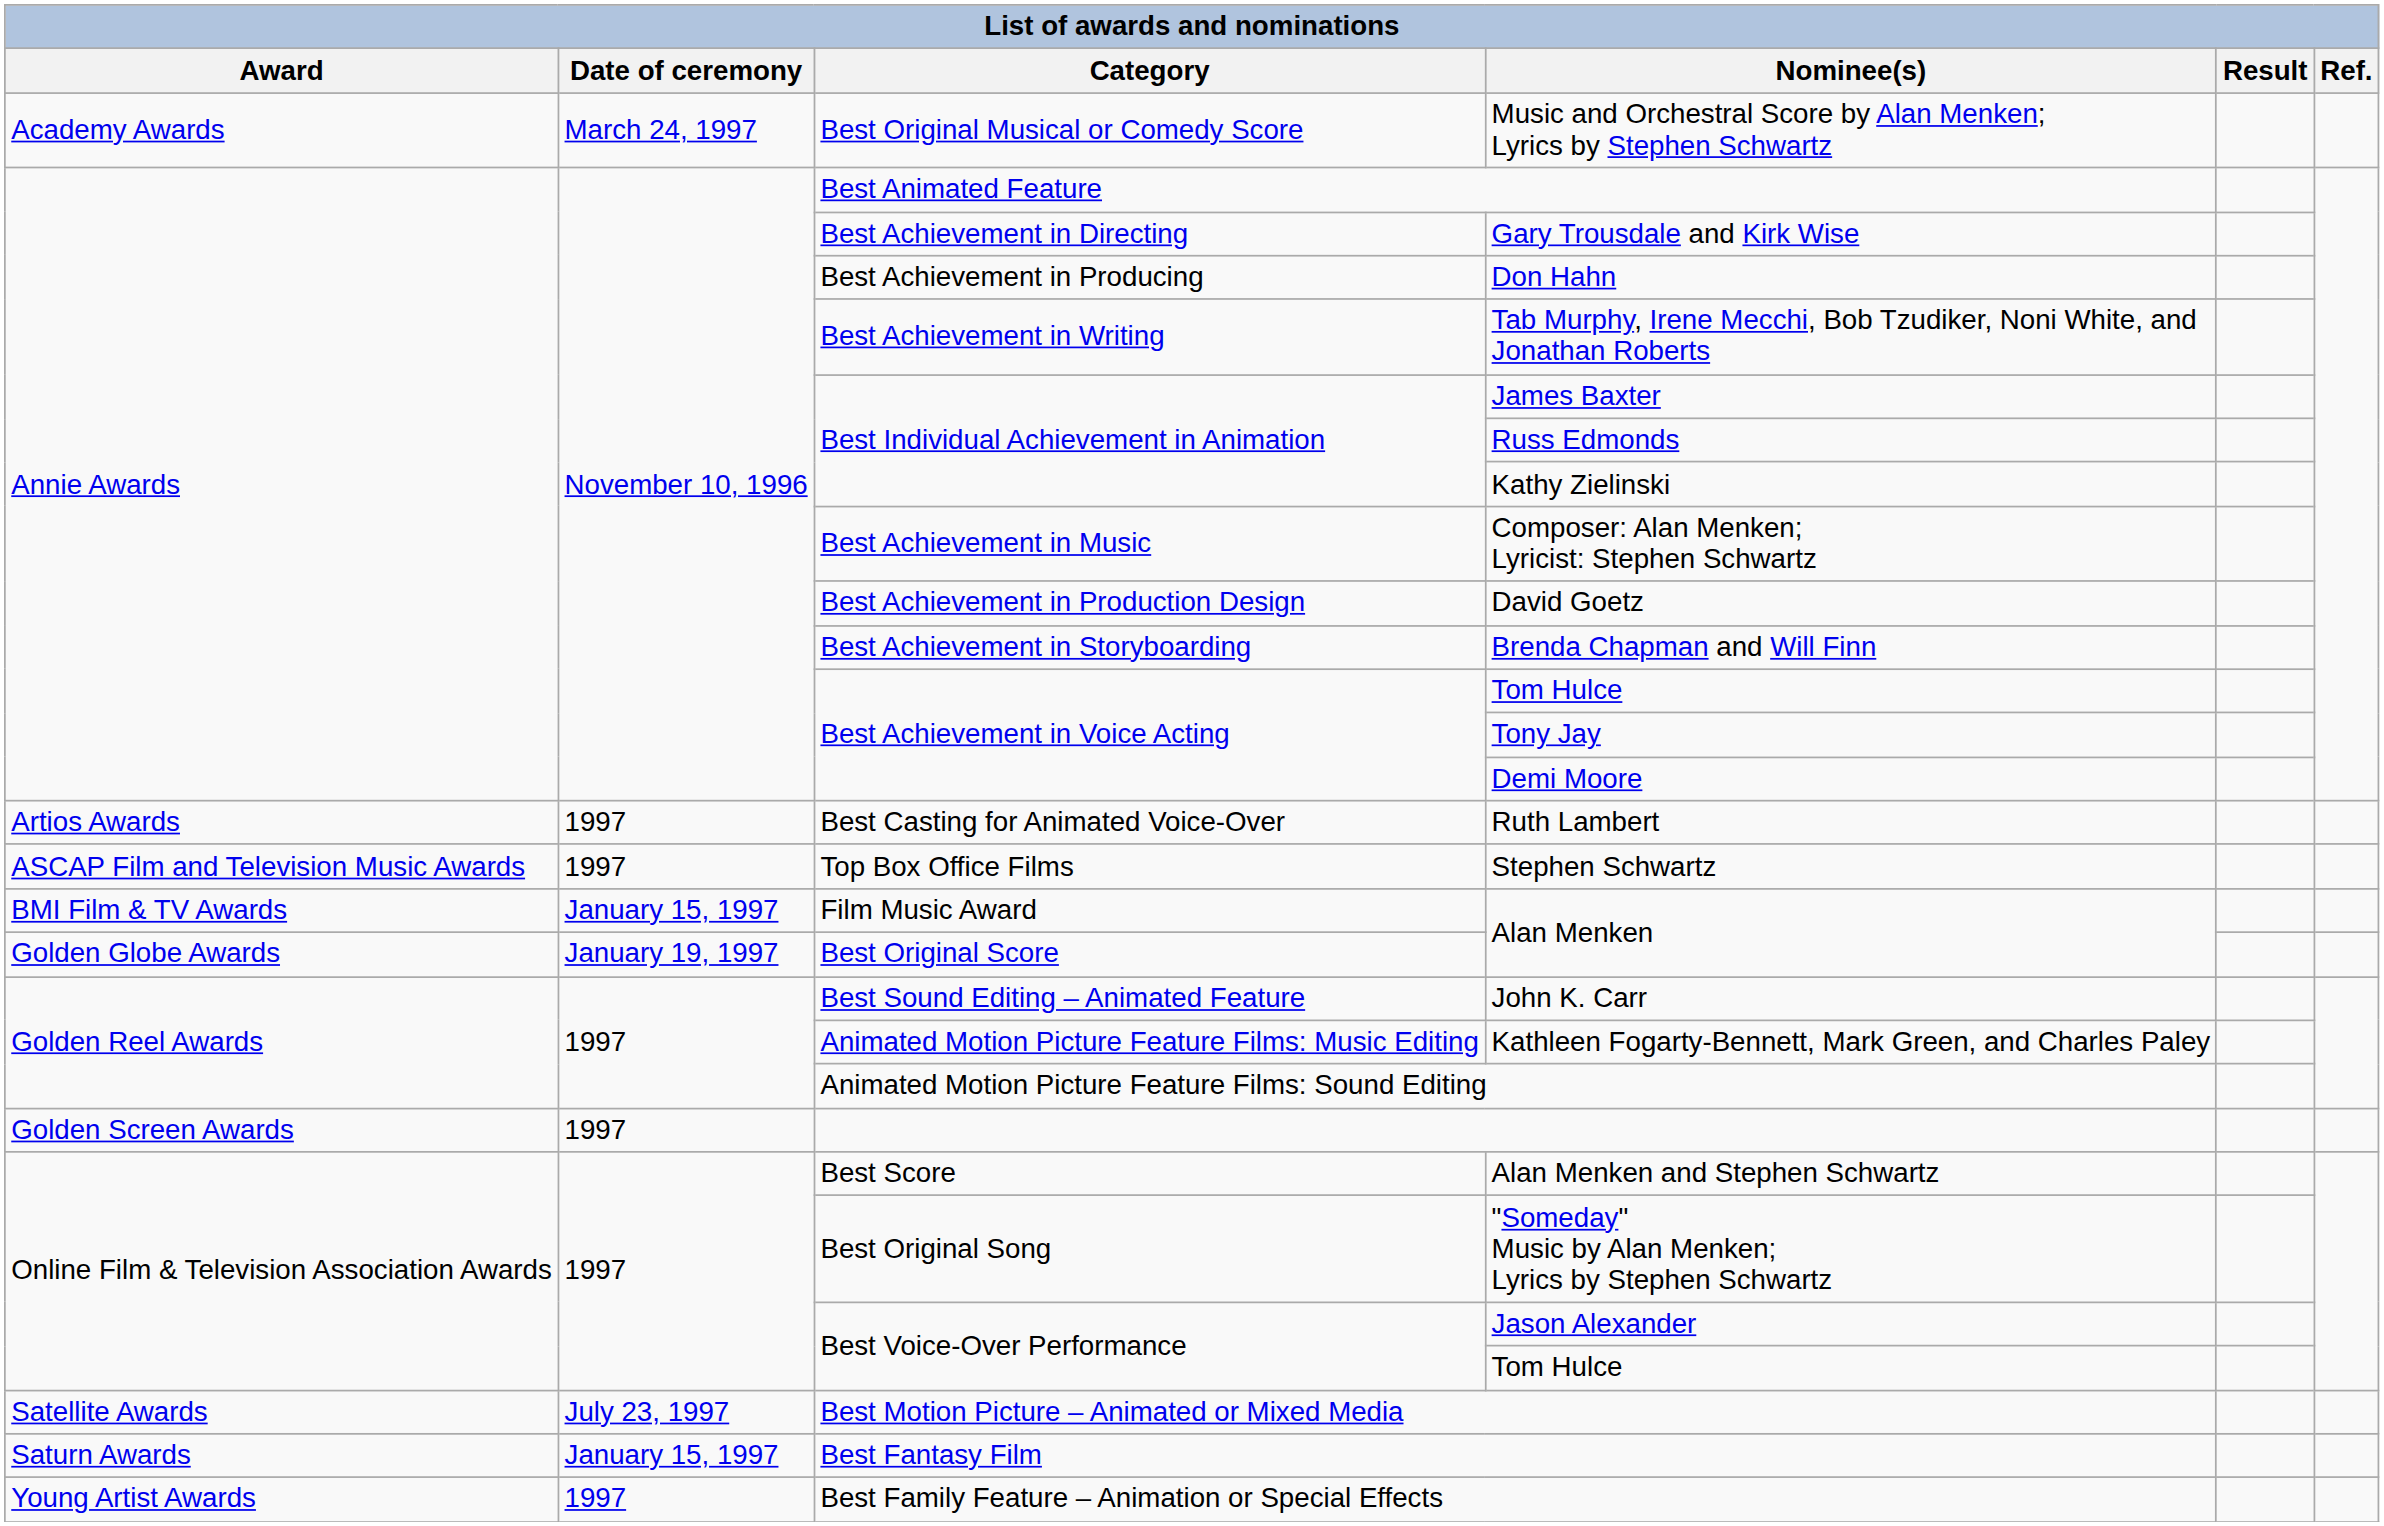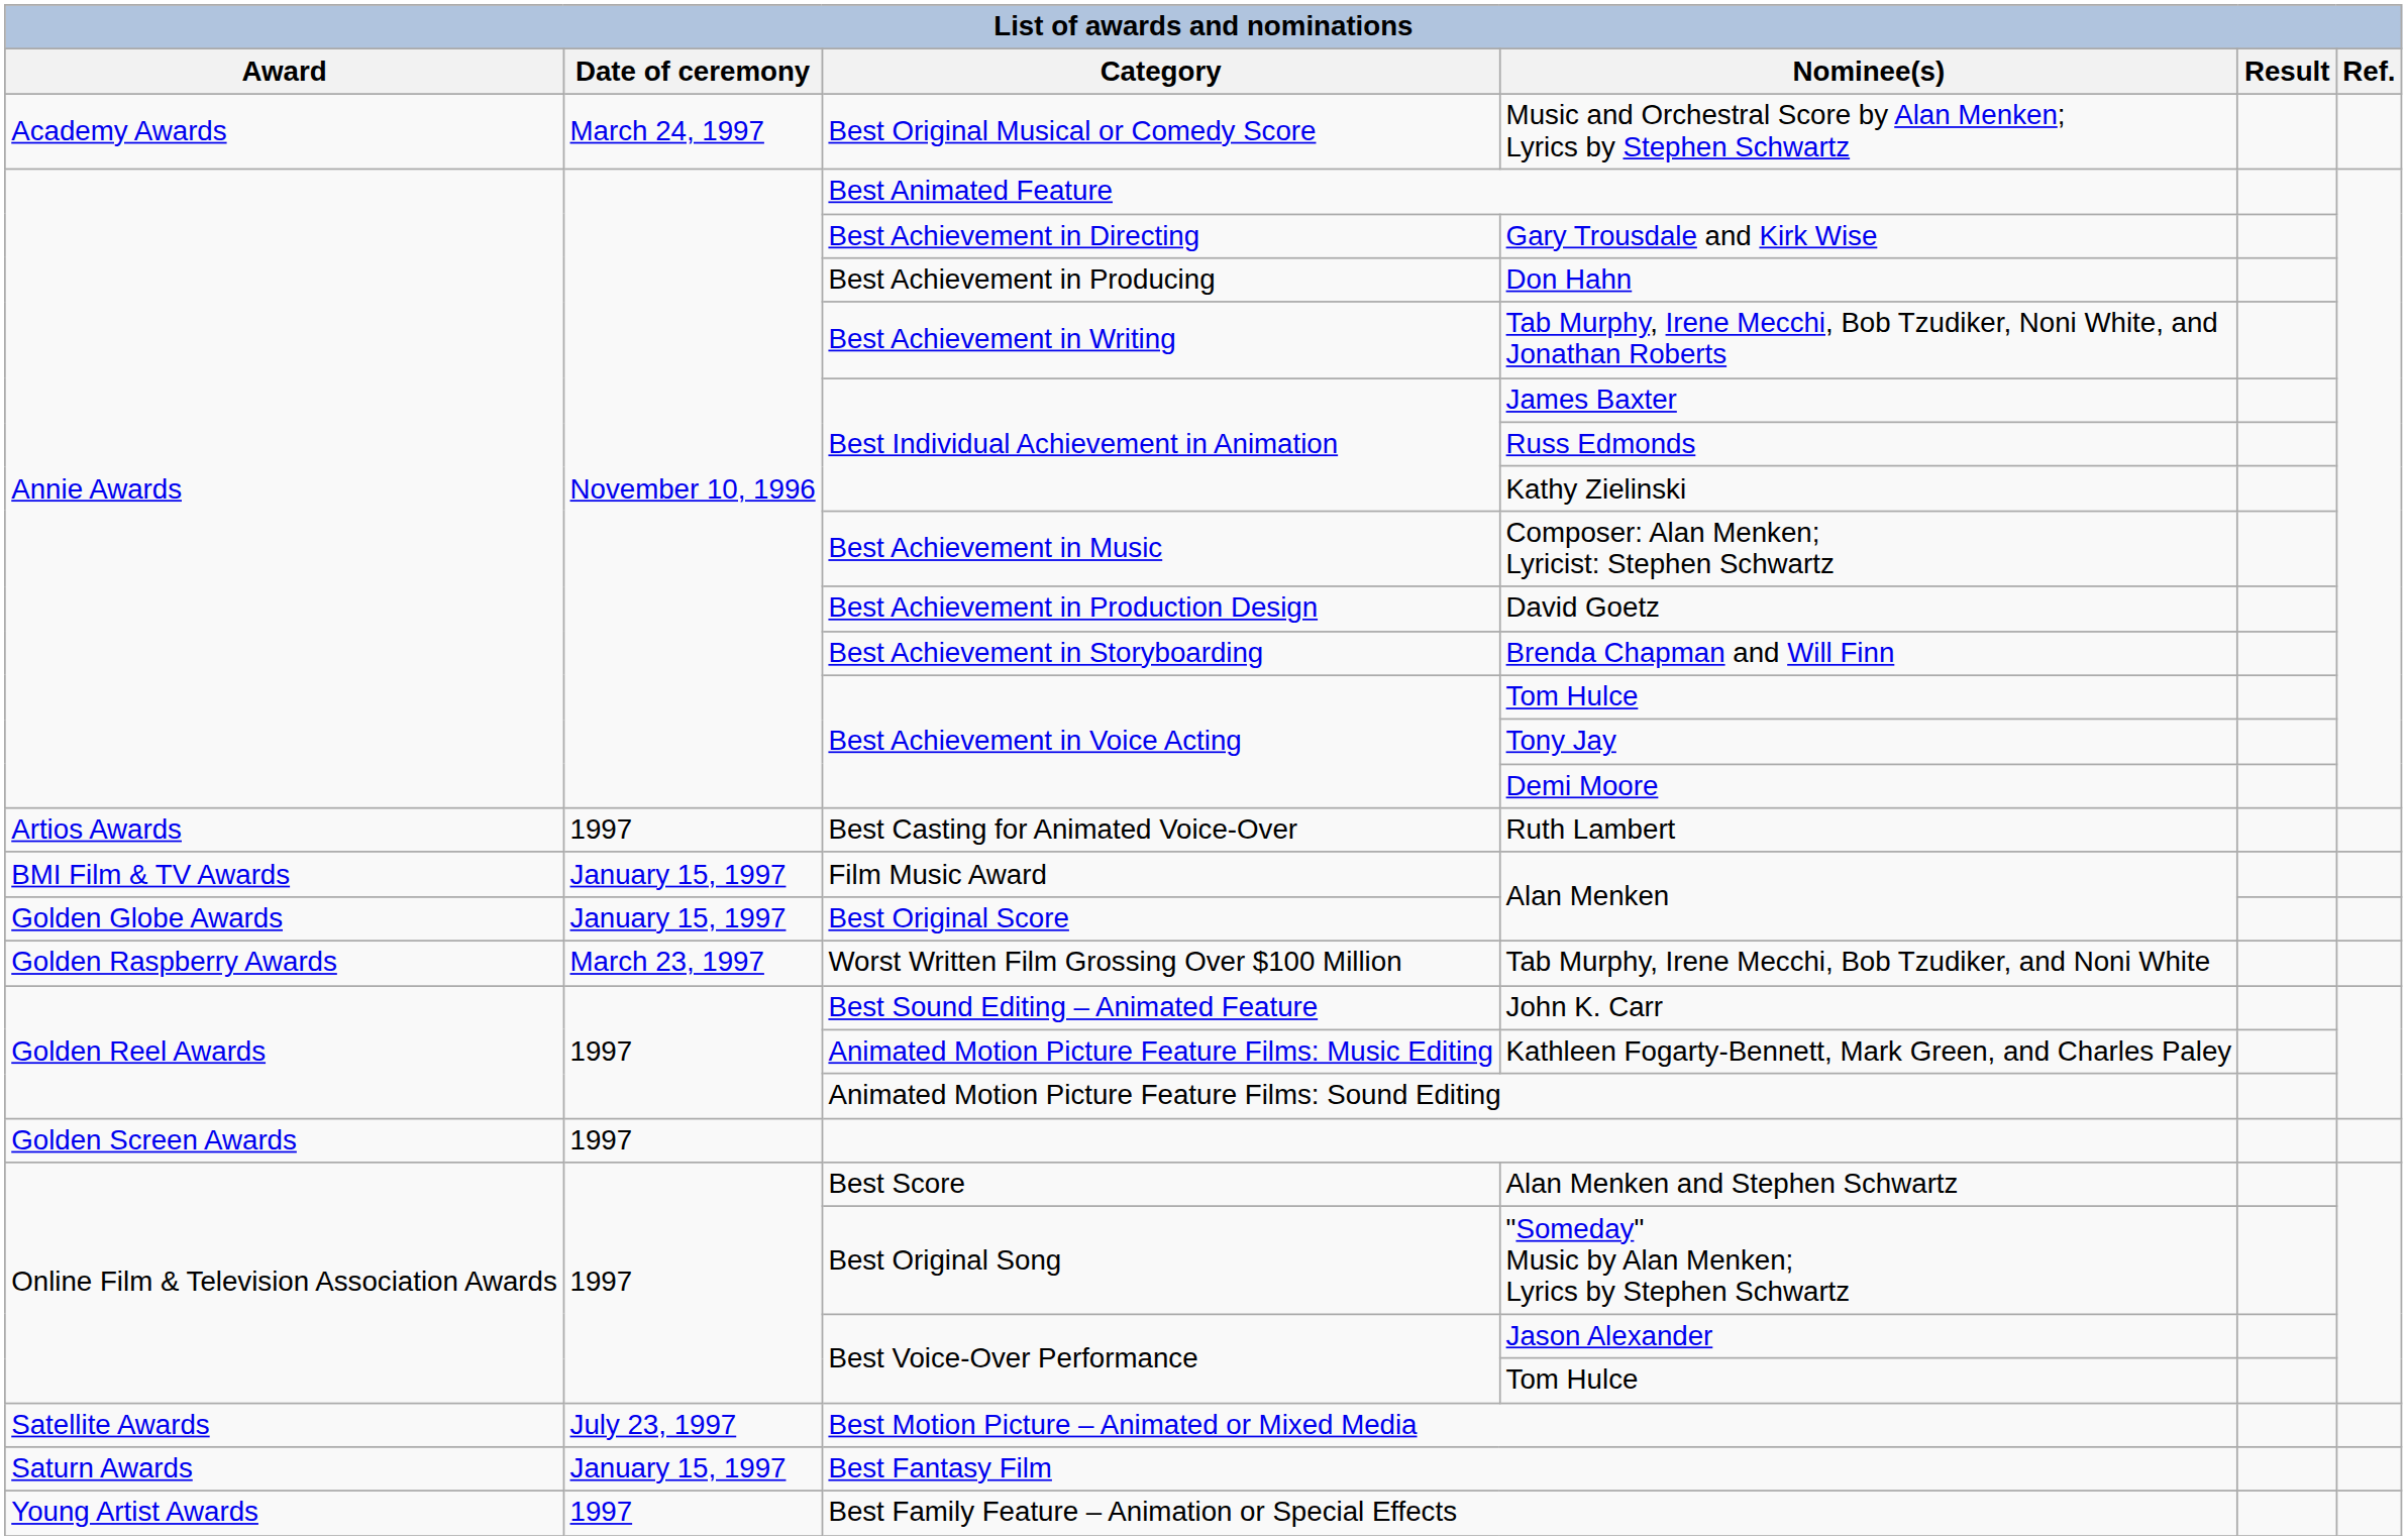 <table class="wikitable plainrowheaders">
 <tr style="background:#ccc; text-align:center;">
 <th colspan="6" style="background: LightSteelBlue;">List of awards and nominations</th>
 </tr>
 <tr style="background:#ccc; text-align:center;">
 <th>Award</th>
 <th>Date of ceremony</th>
 <th>Category</th>
 <th>Nominee(s)</th>
 <th>Result</th>
 <th>Ref.</th>
 </tr>
 <tr>
 <td><a href='#'>Academy Awards</a></td>
 <td><a href='#'>March 24, 1997</a></td>
 <td><a href='#'>Best Original Musical or Comedy Score</a></td>
 <td>Music and Orchestral Score by <a href='#'>Alan Menken</a>; <br> Lyrics by <a href='#'>Stephen Schwartz</a></td>
 <td></td>
 <td align="center"></td>
 </tr>
 <tr>
 <td rowspan="13"><a href='#'>Annie Awards</a></td>
 <td rowspan="13"><a href='#'>November 10, 1996</a></td>
 <td colspan="2"><a href='#'>Best Animated Feature</a></td>
 <td></td>
 <td rowspan="13" align="center"></td>
 </tr>
 <tr>
 <td><a href='#'>Best Achievement in Directing</a></td>
 <td><a href='#'>Gary Trousdale</a> and <a href='#'>Kirk Wise</a></td>
 <td></td>
 </tr>
 <tr>
 <td>Best Achievement in Producing</td>
 <td><a href='#'>Don Hahn</a></td>
 <td></td>
 </tr>
 <tr>
 <td><a href='#'>Best Achievement in Writing</a></td>
 <td><a href='#'>Tab Murphy</a>, <a href='#'>Irene Mecchi</a>, Bob Tzudiker, Noni White, and <br> <a href='#'>Jonathan Roberts</a></td>
 <td></td>
 </tr>
 <tr>
 <td rowspan="3"><a href='#'>Best Individual Achievement in Animation</a></td>
 <td><a href='#'>James Baxter</a> </td>
 <td></td>
 </tr>
 <tr>
 <td><a href='#'>Russ Edmonds</a> </td>
 <td></td>
 </tr>
 <tr>
 <td>Kathy Zielinski </td>
 <td></td>
 </tr>
 <tr>
 <td><a href='#'>Best Achievement in Music</a></td>
 <td>Composer: Alan Menken; <br> Lyricist: Stephen Schwartz</td>
 <td></td>
 </tr>
 <tr>
 <td><a href='#'>Best Achievement in Production Design</a></td>
 <td>David Goetz</td>
 <td></td>
 </tr>
 <tr>
 <td><a href='#'>Best Achievement in Storyboarding</a></td>
 <td><a href='#'>Brenda Chapman</a> and <a href='#'>Will Finn</a></td>
 <td></td>
 </tr>
 <tr>
 <td rowspan="3"><a href='#'>Best Achievement in Voice Acting</a></td>
 <td><a href='#'>Tom Hulce</a></td>
 <td></td>
 </tr>
 <tr>
 <td><a href='#'>Tony Jay</a></td>
 <td></td>
 </tr>
 <tr>
 <td><a href='#'>Demi Moore</a></td>
 <td></td>
 </tr>
 <tr>
 <td><a href='#'>Artios Awards</a></td>
 <td>1997</td>
 <td>Best Casting for Animated Voice-Over</td>
 <td>Ruth Lambert</td>
 <td></td>
 <td align="center"></td>
 </tr>
 <tr>
-<td><a href='#'>ASCAP Film and Television Music Awards</a></td>
-<td>1997</td>
-<td>Top Box Office Films</td>
-<td>Stephen Schwartz</td>
-<td></td>
-<td align="center"></td>
-</tr>
-<tr>
 <td><a href='#'>BMI Film & TV Awards</a></td>
 <td><a href='#'>January 15, 1997</a></td>
 <td>Film Music Award</td>
 <td rowspan="2">Alan Menken</td>
 <td></td>
 <td align="center"></td>
 </tr>
 <tr>
 <td><a href='#'>Golden Globe Awards</a></td>
-<td><a href='#'>January 19, 1997</a></td>
+<td><a href='#'>January 15, 1997</a></td>
 <td><a href='#'>Best Original Score</a></td>
+<td></td>
+<td align="center"></td>
+</tr>
+<tr>
+<td><a href='#'>Golden Raspberry Awards</a></td>
+<td><a href='#'>March 23, 1997</a></td>
+<td>Worst Written Film Grossing Over $100 Million</td>
+<td>Tab Murphy, Irene Mecchi, Bob Tzudiker, and Noni White</td>
 <td></td>
 <td align="center"></td>
 </tr>
 <tr>
 <td rowspan="3"><a href='#'>Golden Reel Awards</a></td>
 <td rowspan="3">1997</td>
 <td><a href='#'>Best Sound Editing – Animated Feature</a></td>
 <td>John K. Carr</td>
 <td></td>
 <td rowspan="3" align="center"></td>
 </tr>
 <tr>
 <td><a href='#'>Animated Motion Picture Feature Films: Music Editing</a></td>
 <td>Kathleen Fogarty-Bennett, Mark Green, and Charles Paley</td>
 <td></td>
 </tr>
 <tr>
 <td colspan="2">Animated Motion Picture Feature Films: Sound Editing</td>
 <td></td>
 </tr>
 <tr>
 <td><a href='#'>Golden Screen Awards</a></td>
 <td>1997</td>
 <td colspan="2"></td>
 <td></td>
 <td align="center"></td>
 </tr>
 <tr>
 <td rowspan="4">Online Film & Television Association Awards</td>
 <td rowspan="4">1997</td>
 <td>Best Score</td>
 <td>Alan Menken and Stephen Schwartz</td>
 <td></td>
 <td rowspan="4" align="center"></td>
 </tr>
 <tr>
 <td>Best Original Song</td>
 <td>"<a href='#'>Someday</a>" <br> Music by Alan Menken; <br> Lyrics by Stephen Schwartz</td>
 <td></td>
 </tr>
 <tr>
 <td rowspan="2">Best Voice-Over Performance</td>
 <td><a href='#'>Jason Alexander</a></td>
 <td></td>
 </tr>
 <tr>
 <td>Tom Hulce</td>
 <td></td>
 </tr>
 <tr>
 <td><a href='#'>Satellite Awards</a></td>
 <td><a href='#'>July 23, 1997</a></td>
 <td colspan="2"><a href='#'>Best Motion Picture – Animated or Mixed Media</a></td>
 <td></td>
 <td align="center"></td>
 </tr>
 <tr>
 <td><a href='#'>Saturn Awards</a></td>
 <td><a href='#'>January 15, 1997</a></td>
 <td colspan="2"><a href='#'>Best Fantasy Film</a></td>
 <td></td>
 <td align="center"></td>
 </tr>
 <tr>
 <td><a href='#'>Young Artist Awards</a></td>
 <td><a href='#'>1997</a></td>
 <td colspan="2">Best Family Feature – Animation or Special Effects</td>
 <td></td>
 <td align="center"></td>
 </tr>
 </table>
